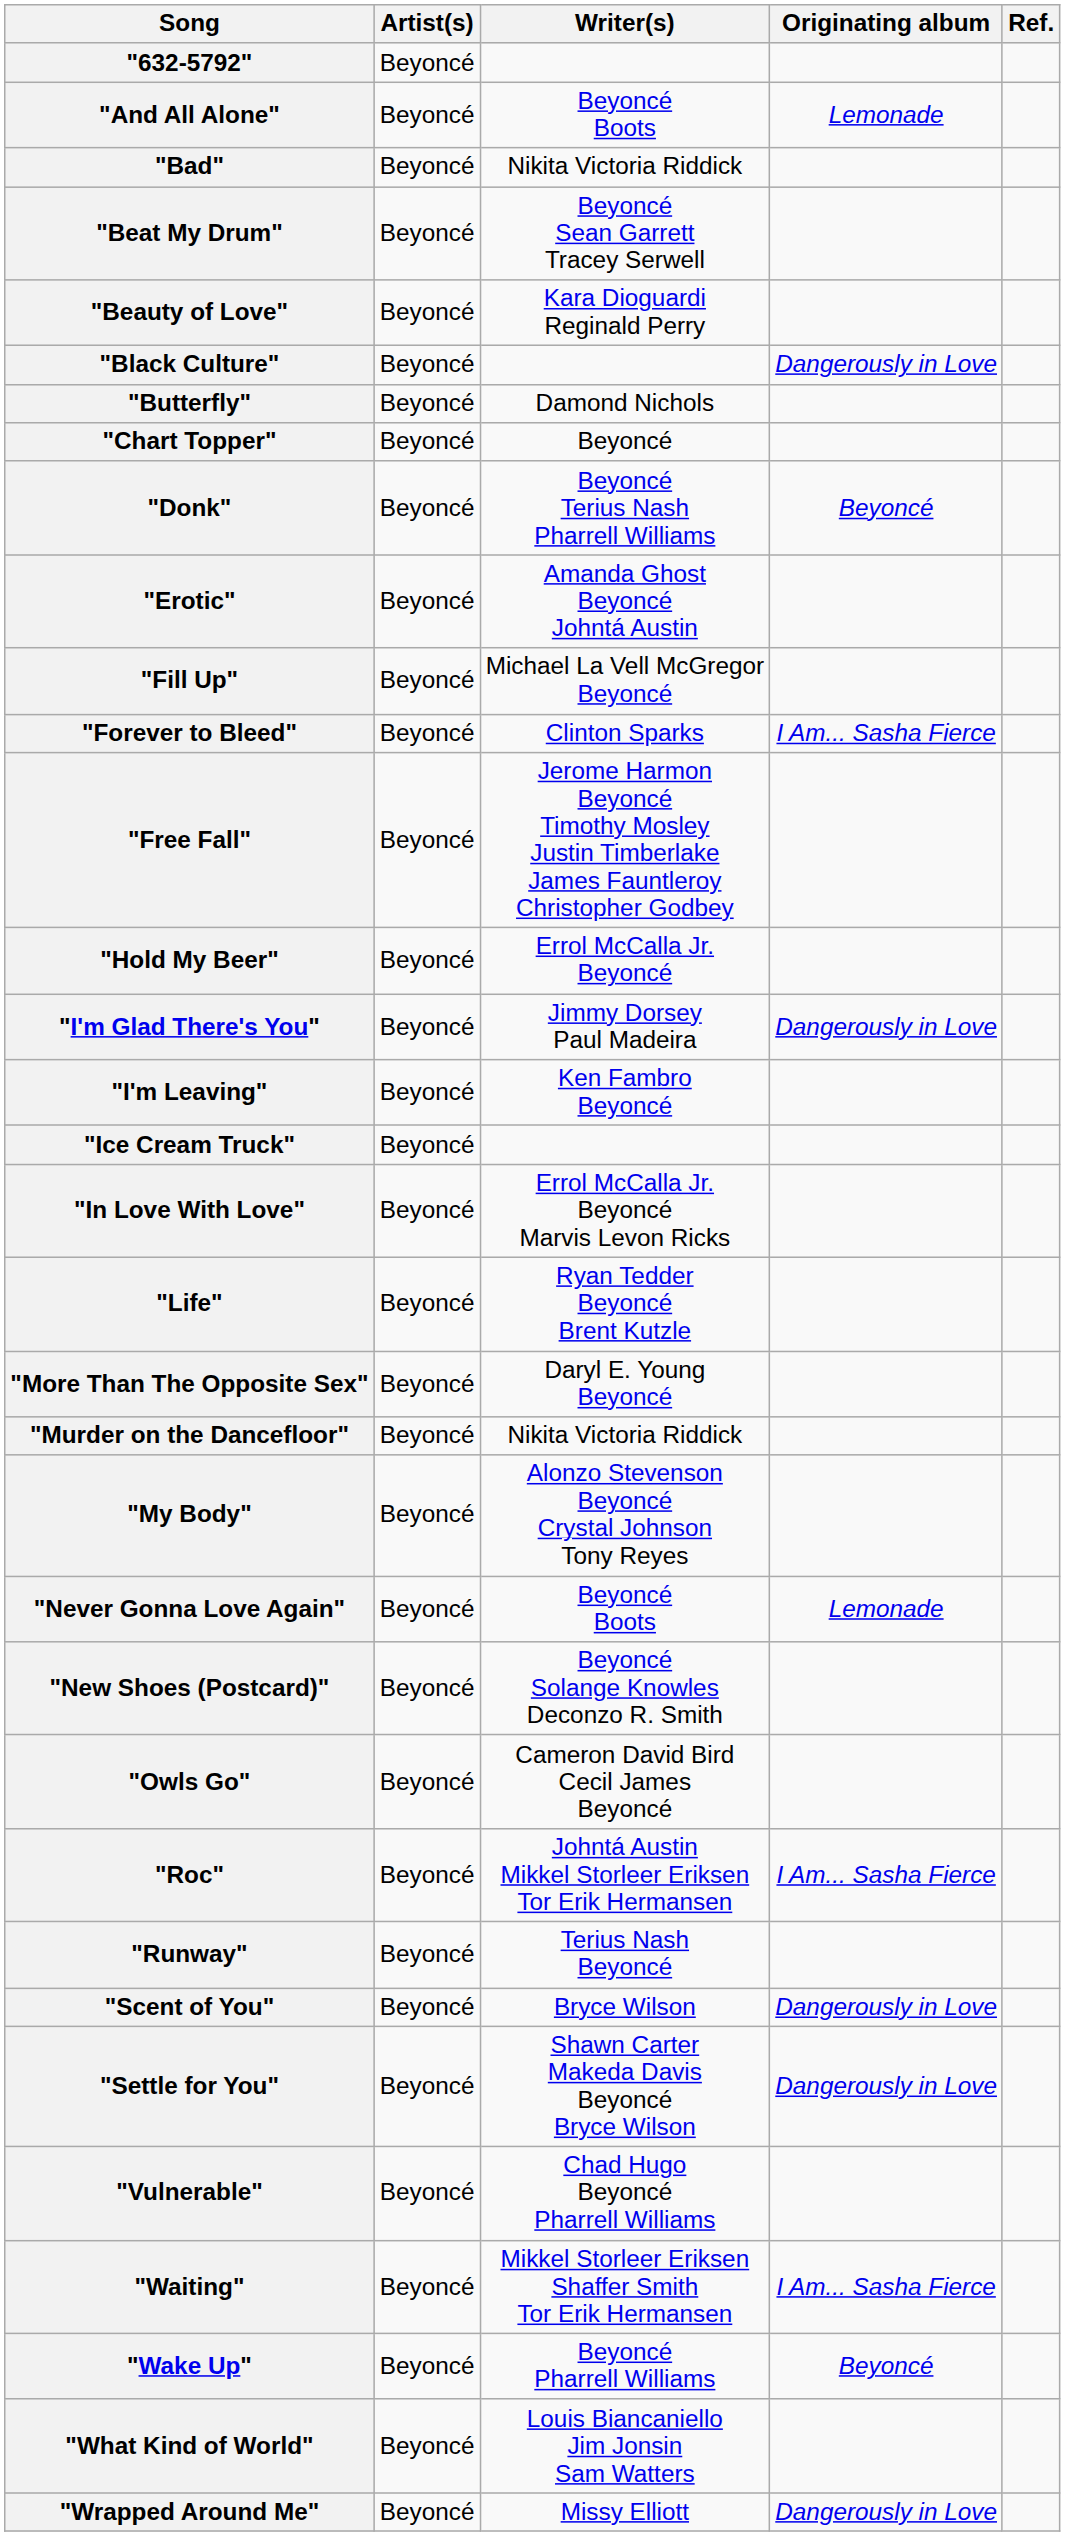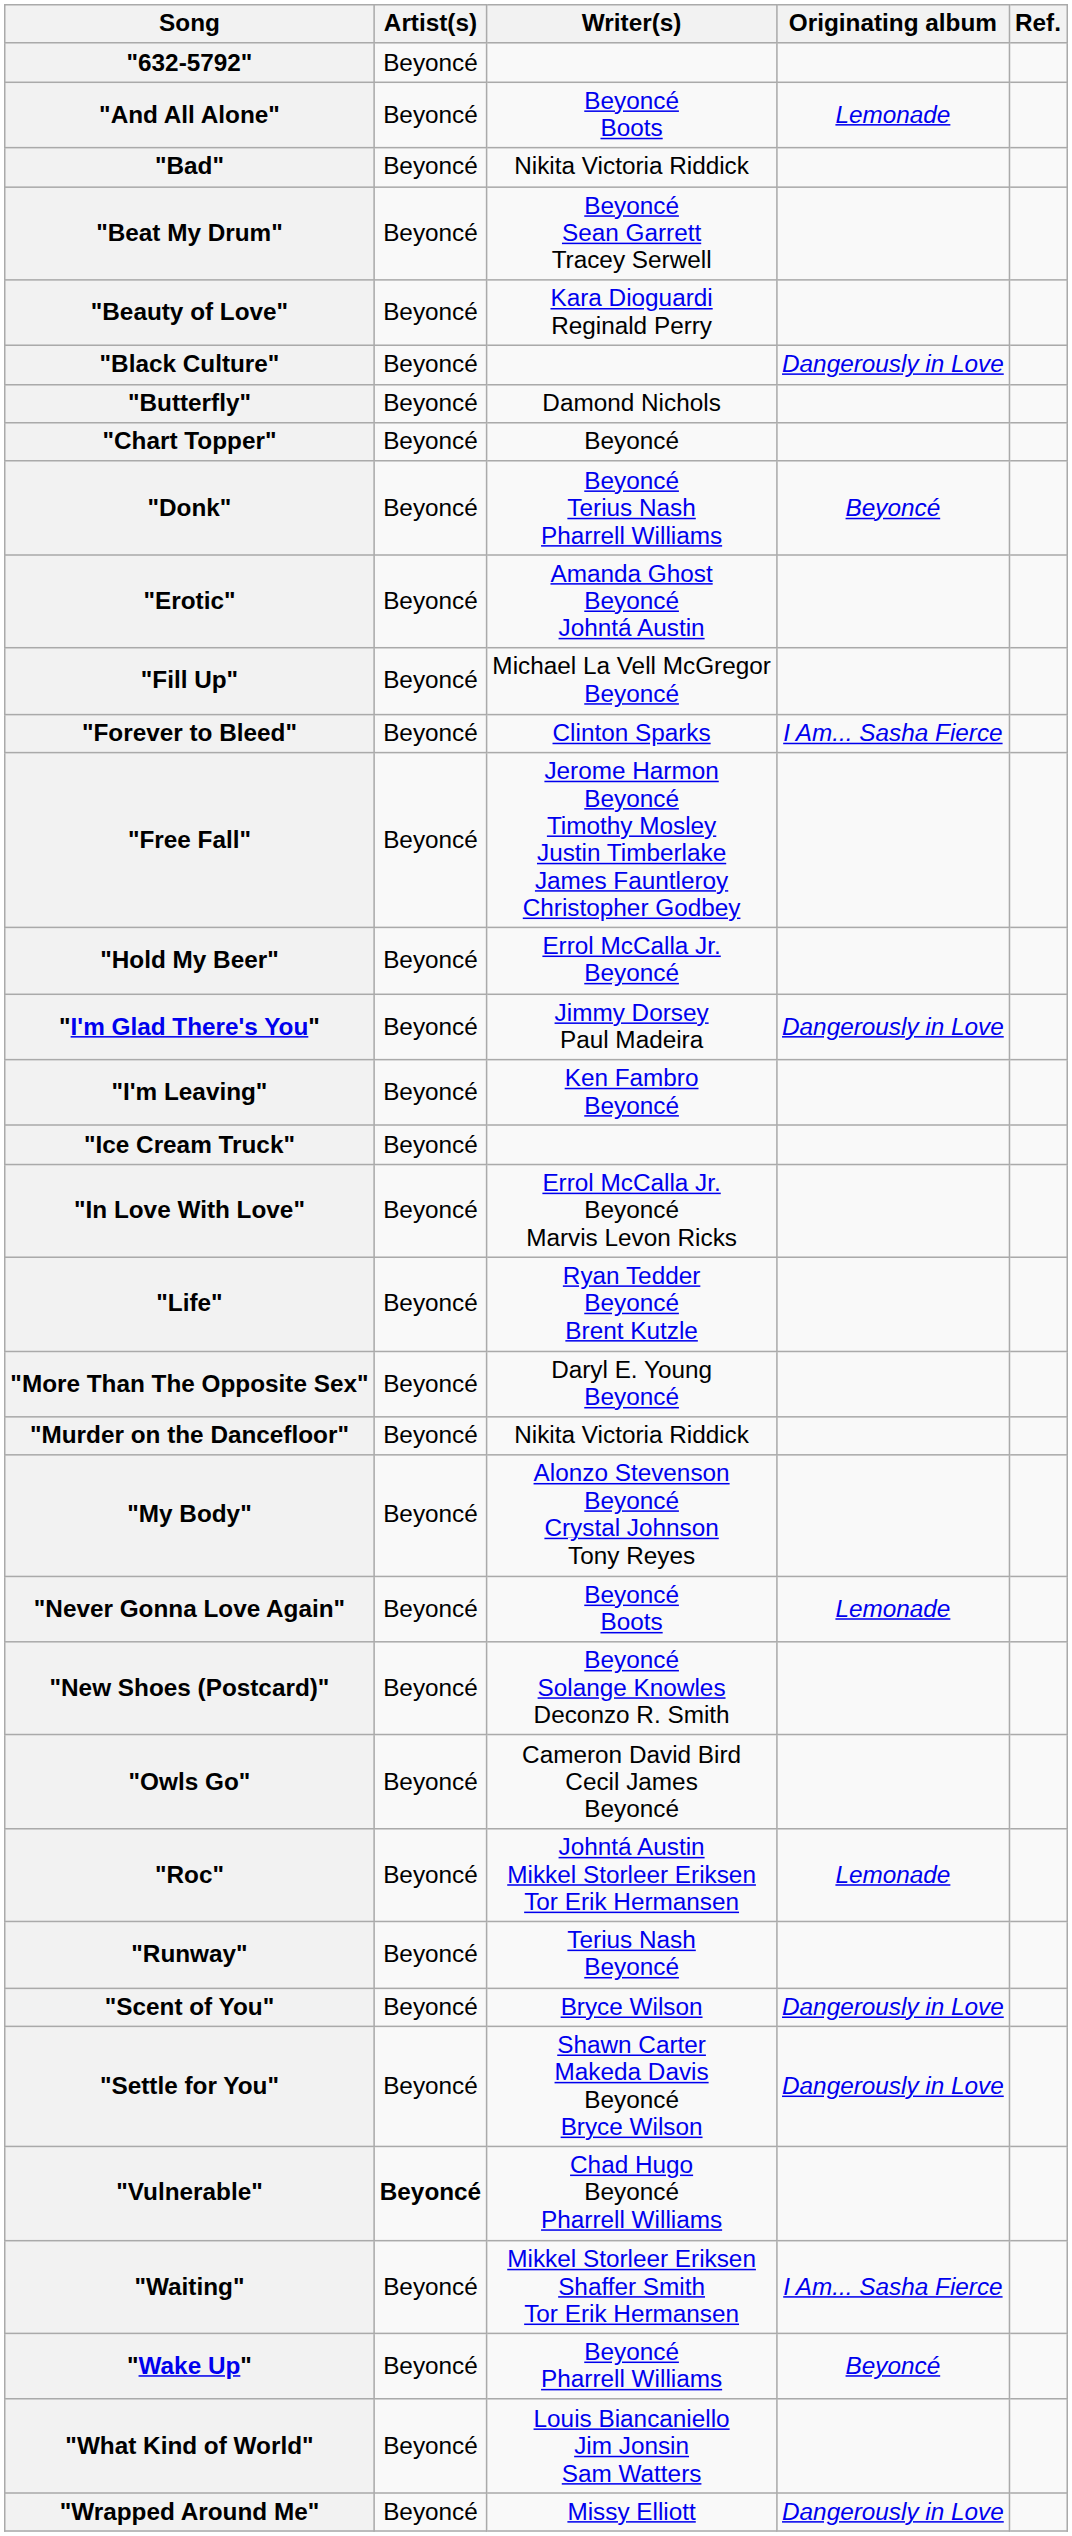 <table class="wikitable sortable plainrowheaders" style="text-align:center;">
 <tr>
 <th scope="col">Song</th>
 <th scope="col">Artist(s)</th>
 <th scope="col" class="unsortable">Writer(s)</th>
 <th scope="col">Originating album</th>
 <th scope="col" class="unsortable">Ref.</th>
 </tr>
 <tr>
 <th scope=row>"632-5792"</th>
 <td>Beyoncé</td>
 <td></td>
 <td></td>
 <td></td>
 </tr>
 <tr>
 <th scope=row>"And All Alone"</th>
 <td>Beyoncé</td>
 <td><a href='#'>Beyoncé</a> <br> <a href='#'>Boots</a></td>
 <td><em><a href='#'>Lemonade</a></em></td>
 <td></td>
 </tr>
 <tr>
 <th scope=row>"Bad"</th>
 <td>Beyoncé</td>
 <td>Nikita Victoria Riddick</td>
 <td></td>
 <td></td>
 </tr>
 <tr>
 <th scope=row>"Beat My Drum"</th>
 <td>Beyoncé</td>
 <td><a href='#'>Beyoncé</a> <br> <a href='#'>Sean Garrett</a> <br> Tracey Serwell</td>
 <td></td>
 <td><br></td>
 </tr>
 <tr>
 <th scope=row>"Beauty of Love"</th>
 <td>Beyoncé</td>
 <td><a href='#'>Kara Dioguardi</a> <br> Reginald Perry</td>
 <td></td>
 <td></td>
 </tr>
 <tr>
 <th scope=row>"Black Culture" <br></th>
 <td>Beyoncé</td>
 <td></td>
 <td><em><a href='#'>Dangerously in Love</a></em></td>
 <td><br></td>
 </tr>
 <tr>
 <th scope=row>"Butterfly"</th>
 <td>Beyoncé</td>
 <td>Damond Nichols</td>
 <td></td>
 <td></td>
 </tr>
 <tr>
 <th scope=row>"Chart Topper"</th>
 <td>Beyoncé</td>
 <td>Beyoncé</td>
 <td></td>
 <td></td>
 </tr>
 <tr>
 <th scope=row>"Donk"</th>
 <td>Beyoncé</td>
 <td><a href='#'>Beyoncé</a><br><a href='#'>Terius Nash</a><br><a href='#'>Pharrell Williams</a></td>
 <td><em><a href='#'>Beyoncé</a></em></td>
 <td></td>
 </tr>
 <tr>
 <th scope=row>"Erotic"</th>
 <td>Beyoncé</td>
 <td><a href='#'>Amanda Ghost</a> <br> <a href='#'>Beyoncé</a> <br> <a href='#'>Johntá Austin</a></td>
 <td></td>
 <td></td>
 </tr>
 <tr>
 <th scope=row>"Fill Up"</th>
 <td>Beyoncé</td>
 <td>Michael La Vell McGregor <br><a href='#'>Beyoncé</a></td>
 <td></td>
 <td></td>
 </tr>
 <tr>
 <th scope=row>"Forever to Bleed"</th>
 <td>Beyoncé</td>
 <td><a href='#'>Clinton Sparks</a></td>
 <td><em><a href='#'>I Am... Sasha Fierce</a></em></td>
 <td><br></td>
 </tr>
 <tr>
 <th scope=row>"Free Fall"</th>
 <td>Beyoncé</td>
 <td><a href='#'>Jerome Harmon</a><br><a href='#'>Beyoncé</a><br><a href='#'>Timothy Mosley</a><br><a href='#'>Justin Timberlake</a><br><a href='#'>James Fauntleroy</a><br><a href='#'>Christopher Godbey</a></td>
 <td></td>
 <td></td>
 </tr>
 <tr>
 <th scope=row>"Hold My Beer"</th>
 <td>Beyoncé</td>
 <td><a href='#'>Errol McCalla Jr.</a> <br><a href='#'>Beyoncé</a></td>
 <td></td>
 <td></td>
 </tr>
 <tr>
 <th scope=row>"<a href='#'>I'm Glad There's You</a>"</th>
 <td>Beyoncé</td>
 <td><a href='#'>Jimmy Dorsey</a><br> Paul Madeira</td>
 <td><em><a href='#'>Dangerously in Love</a></em></td>
 <td></td>
 </tr>
 <tr>
 <th scope=row>"I'm Leaving"</th>
 <td>Beyoncé</td>
 <td><a href='#'>Ken Fambro</a> <br><a href='#'>Beyoncé</a></td>
 <td></td>
 <td></td>
 </tr>
 <tr>
 <th scope=row>"Ice Cream Truck"</th>
 <td>Beyoncé</td>
 <td></td>
 <td></td>
 <td></td>
 </tr>
 <tr>
 <th scope=row>"In Love With Love"</th>
 <td>Beyoncé</td>
 <td><a href='#'>Errol McCalla Jr.</a> <br>Beyoncé <br>Marvis Levon Ricks</td>
 <td></td>
 <td></td>
 </tr>
 <tr>
 <th scope=row>"Life"</th>
 <td>Beyoncé</td>
 <td><a href='#'>Ryan Tedder</a><br><a href='#'>Beyoncé</a><br><a href='#'>Brent Kutzle</a></td>
 <td></td>
 <td></td>
 </tr>
 <tr>
 <th scope=row>"More Than The Opposite Sex"</th>
 <td>Beyoncé</td>
 <td>Daryl E. Young <br><a href='#'>Beyoncé</a></td>
 <td></td>
 <td></td>
 </tr>
 <tr>
 <th scope=row>"Murder on the Dancefloor"</th>
 <td>Beyoncé</td>
 <td>Nikita Victoria Riddick</td>
 <td></td>
 <td></td>
 </tr>
 <tr>
 <th scope=row>"My Body"</th>
 <td>Beyoncé</td>
 <td><a href='#'>Alonzo Stevenson</a> <br> <a href='#'>Beyoncé</a> <br> <a href='#'>Crystal Johnson</a> <br> Tony Reyes</td>
 <td></td>
 <td><br></td>
 </tr>
 <tr>
 <th scope=row>"Never Gonna Love Again"</th>
 <td>Beyoncé</td>
 <td><a href='#'>Beyoncé</a> <br> <a href='#'>Boots</a></td>
 <td><em><a href='#'>Lemonade</a></em></td>
 <td></td>
 </tr>
 <tr>
 <th scope=row>"New Shoes (Postcard)"</th>
 <td>Beyoncé</td>
 <td><a href='#'>Beyoncé</a> <br> <a href='#'>Solange Knowles</a> <br> Deconzo R. Smith</td>
 <td></td>
 <td></td>
 </tr>
 <tr>
 <th scope=row>"Owls Go"</th>
 <td>Beyoncé</td>
 <td>Cameron David Bird<br>Cecil James<br>Beyoncé</td>
 <td></td>
 <td></td>
 </tr>
 <tr>
 <th scope=row>"Roc"</th>
 <td>Beyoncé</td>
 <td><a href='#'>Johntá Austin</a> <br> <a href='#'>Mikkel Storleer Eriksen</a> <br> <a href='#'>Tor Erik Hermansen</a></td>
-<td><em><a href='#'>I Am... Sasha Fierce</a></em></td>
+<td><em><a href='#'>Lemonade</a></em></td>
 <td><br></td>
 </tr>
 <tr>
 <th scope=row>"Runway"</th>
 <td>Beyoncé</td>
 <td><a href='#'>Terius Nash</a><br><a href='#'>Beyoncé</a></td>
 <td></td>
 <td></td>
 </tr>
 <tr>
 <th scope=row>"Scent of You"</th>
 <td>Beyoncé</td>
 <td><a href='#'>Bryce Wilson</a></td>
 <td><em><a href='#'>Dangerously in Love</a></em></td>
 <td></td>
 </tr>
 <tr>
 <th scope=row>"Settle for You"</th>
 <td>Beyoncé</td>
 <td><a href='#'>Shawn Carter</a><br><a href='#'>Makeda Davis</a><br>Beyoncé<br><a href='#'>Bryce Wilson</a></td>
 <td><em><a href='#'>Dangerously in Love</a></em></td>
 <td><br></td>
 </tr>
 <tr>
 <th scope=row>"Vulnerable"</th>
-<td>Beyoncé</td>
+<td><strong>Beyoncé</strong></td>
 <td><a href='#'>Chad Hugo</a><br>Beyoncé<br><a href='#'>Pharrell Williams</a></td>
 <td></td>
 <td></td>
 </tr>
 <tr>
 <th scope="row">"Waiting"</th>
 <td>Beyoncé</td>
 <td><a href='#'>Mikkel Storleer Eriksen</a> <br> <a href='#'>Shaffer Smith</a> <br> <a href='#'>Tor Erik Hermansen</a></td>
 <td><em><a href='#'>I Am... Sasha Fierce</a></em></td>
 <td></td>
 </tr>
 <tr>
 <th scope=row>"<a href='#'>Wake Up</a>"</th>
 <td>Beyoncé</td>
 <td><a href='#'>Beyoncé</a><br><a href='#'>Pharrell Williams</a></td>
 <td><em><a href='#'>Beyoncé</a></em></td>
 <td></td>
 </tr>
 <tr>
 <th scope=row>"What Kind of World"</th>
 <td>Beyoncé</td>
 <td><a href='#'>Louis Biancaniello</a> <br> <a href='#'>Jim Jonsin</a> <br> <a href='#'>Sam Watters</a></td>
 <td></td>
 <td></td>
 </tr>
 <tr>
 <th scope=row>"Wrapped Around Me"</th>
 <td>Beyoncé</td>
 <td><a href='#'>Missy Elliott</a></td>
 <td><em><a href='#'>Dangerously in Love</a></em></td>
 <td></td>
 </tr>
 </table>
